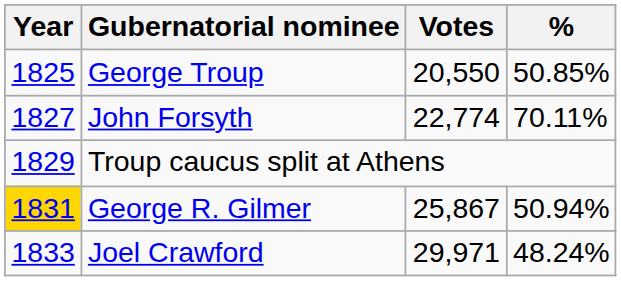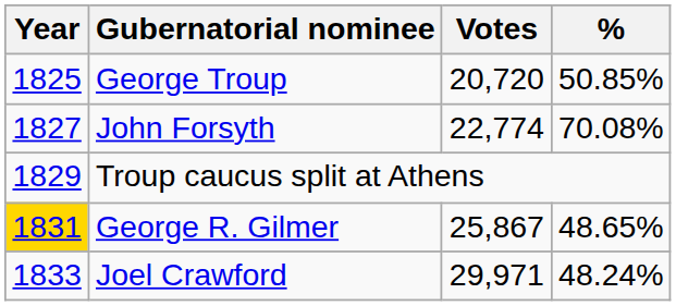 <table class="wikitable sortable">
 <tr>
 <th>Year</th>
 <th>Gubernatorial nominee</th>
 <th>Votes</th>
 <th>%</th>
 </tr>
 <tr>
 <td><a href='#'>1825</a></td>
 <td><a href='#'>George Troup</a></td>
-<td>20,550</td>
+<td>20,720</td>
 <td>50.85%</td>
 </tr>
 <tr>
 <td><a href='#'>1827</a></td>
 <td><a href='#'>John Forsyth</a></td>
 <td>22,774</td>
-<td>70.11%</td>
+<td>70.08%</td>
 </tr>
 <tr>
 <td><a href='#'>1829</a></td>
 <td colspan="3">Troup caucus split at Athens</td>
 </tr>
 <tr>
 <td style="background: gold;"><a href='#'>1831</a></td>
 <td><a href='#'>George R. Gilmer</a></td>
 <td>25,867</td>
-<td>50.94%</td>
+<td>48.65%</td>
 </tr>
 <tr>
 <td><a href='#'>1833</a></td>
 <td><a href='#'>Joel Crawford</a></td>
 <td>29,971</td>
 <td>48.24%</td>
 </tr>
 </table>
